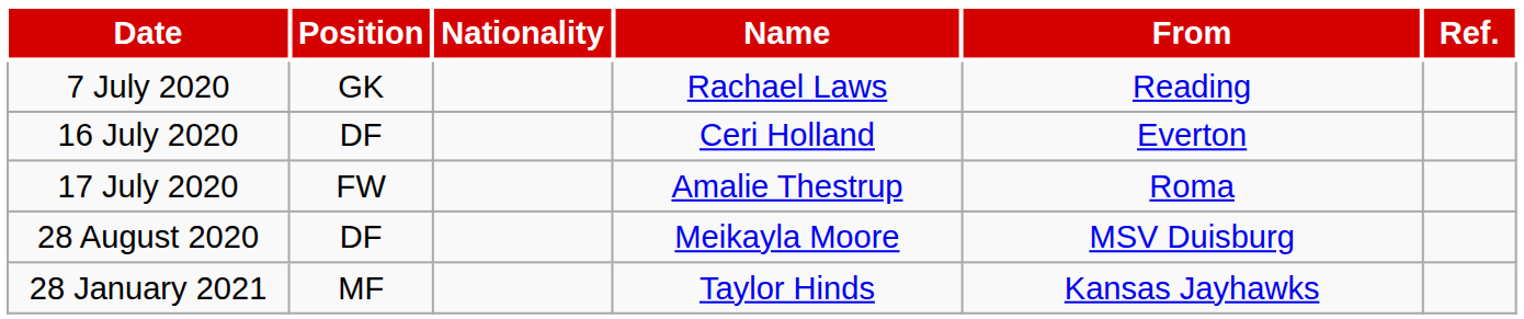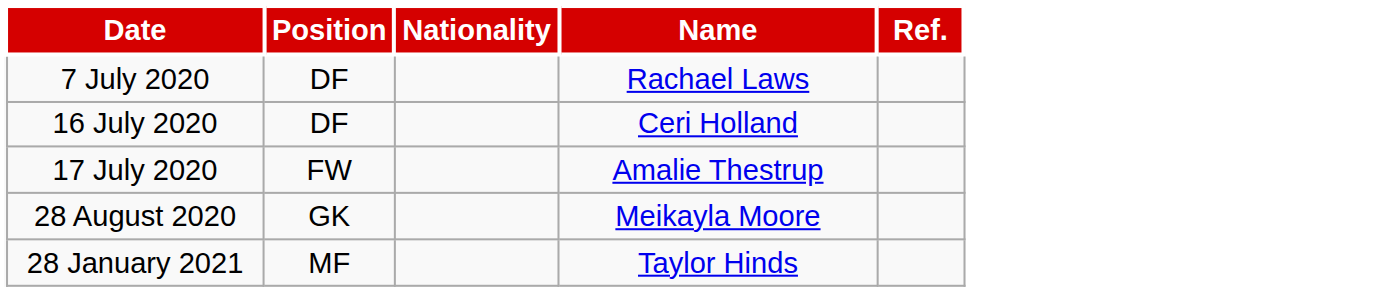 <table class="wikitable" style="text-align:center; font-size:90%; ">
 <tr>
 <th style="background:#d50000;;color:white;border:2px solid #ffffff; width:120px;">Date</th>
 <th style="background:#d50000;;color:white;border:2px solid #ffffff; width:50px;">Position</th>
 <th style="background:#d50000;;color:white;border:2px solid #ffffff; width:50px;">Nationality</th>
 <th style="background:#d50000;;color:white;border:2px solid #ffffff; width:150px;">Name</th>
-<th style="background:#d50000;;color:white;border:2px solid #ffffff; width:200px;">From</th>
 <th style="background:#d50000;;color:white;border:2px solid #ffffff; width:35px;">Ref.</th>
 </tr>
 <tr>
 <td>7 July 2020</td>
-<td>GK</td>
+<td>DF</td>
 <td></td>
 <td><a href='#'>Rachael Laws</a></td>
-<td> <a href='#'>Reading</a></td>
 <td></td>
 </tr>
 <tr>
 <td>16 July 2020</td>
 <td>DF</td>
 <td></td>
 <td><a href='#'>Ceri Holland</a></td>
-<td> <a href='#'>Everton</a></td>
 <td></td>
 </tr>
 <tr>
 <td>17 July 2020</td>
 <td>FW</td>
 <td></td>
 <td><a href='#'>Amalie Thestrup</a></td>
-<td> <a href='#'>Roma</a></td>
 <td></td>
 </tr>
 <tr>
 <td>28 August 2020</td>
-<td>DF</td>
+<td>GK</td>
 <td></td>
 <td><a href='#'>Meikayla Moore</a></td>
-<td> <a href='#'>MSV Duisburg</a></td>
 <td></td>
 </tr>
 <tr>
 <td>28 January 2021</td>
 <td>MF</td>
 <td></td>
 <td><a href='#'>Taylor Hinds</a></td>
-<td> <a href='#'>Kansas Jayhawks</a></td>
 <td></td>
 </tr>
 </table>
